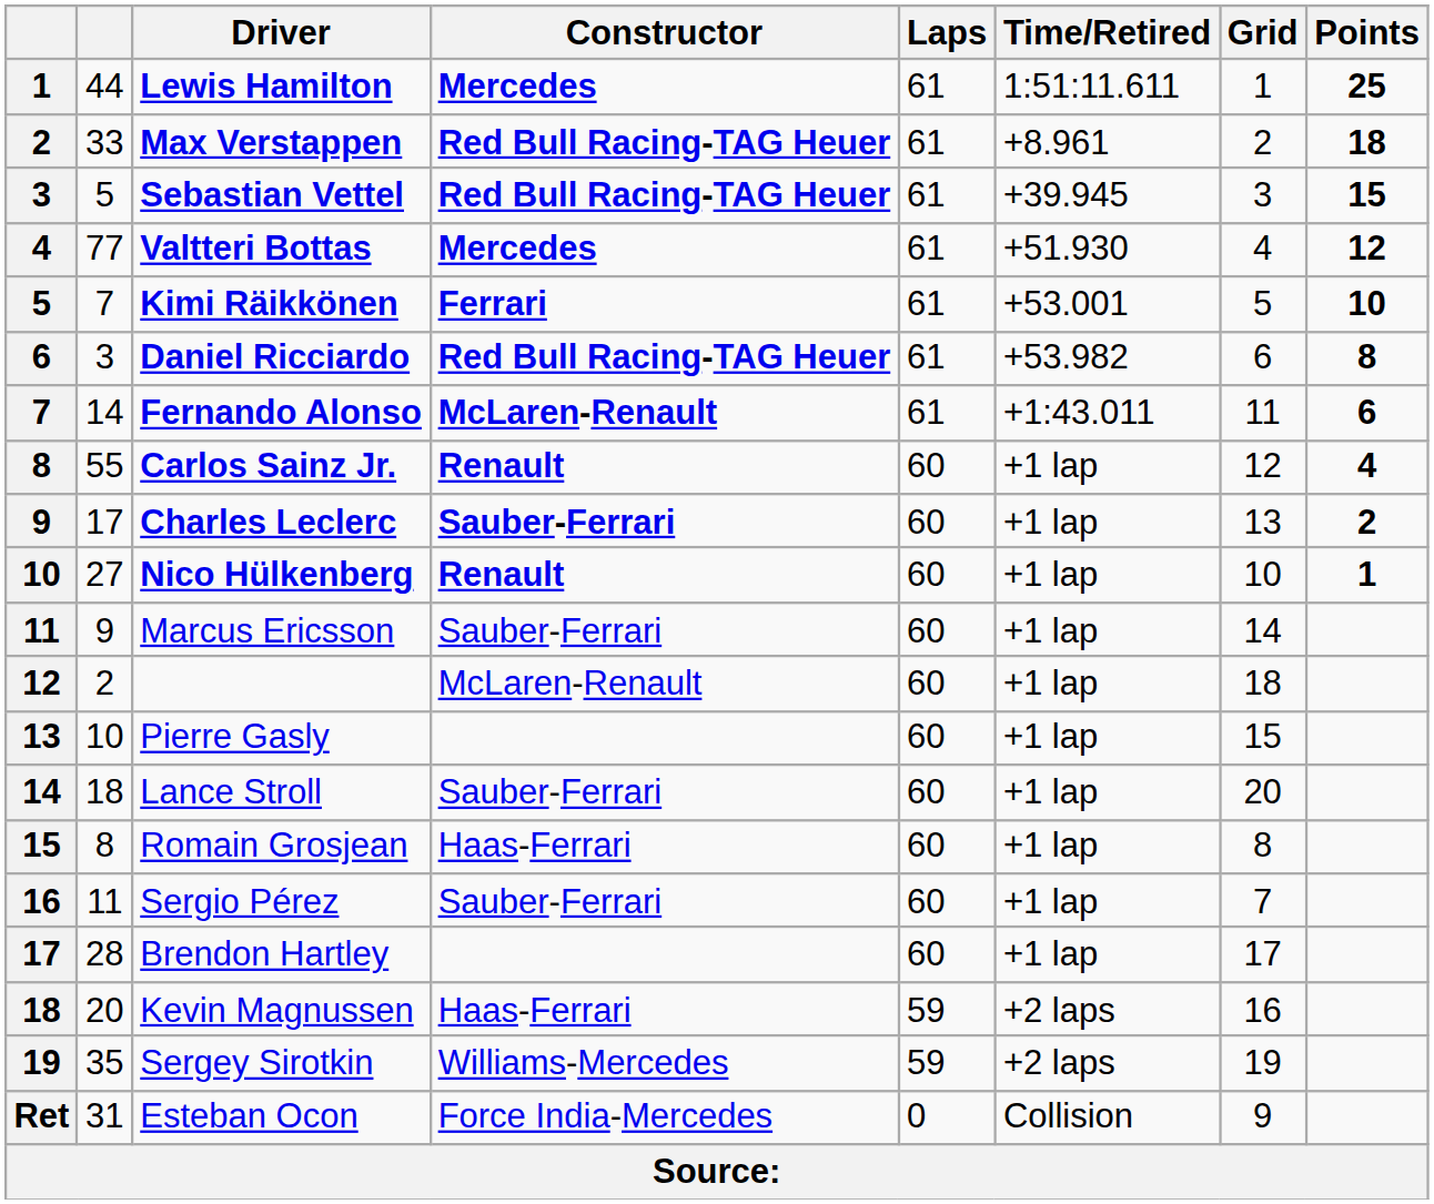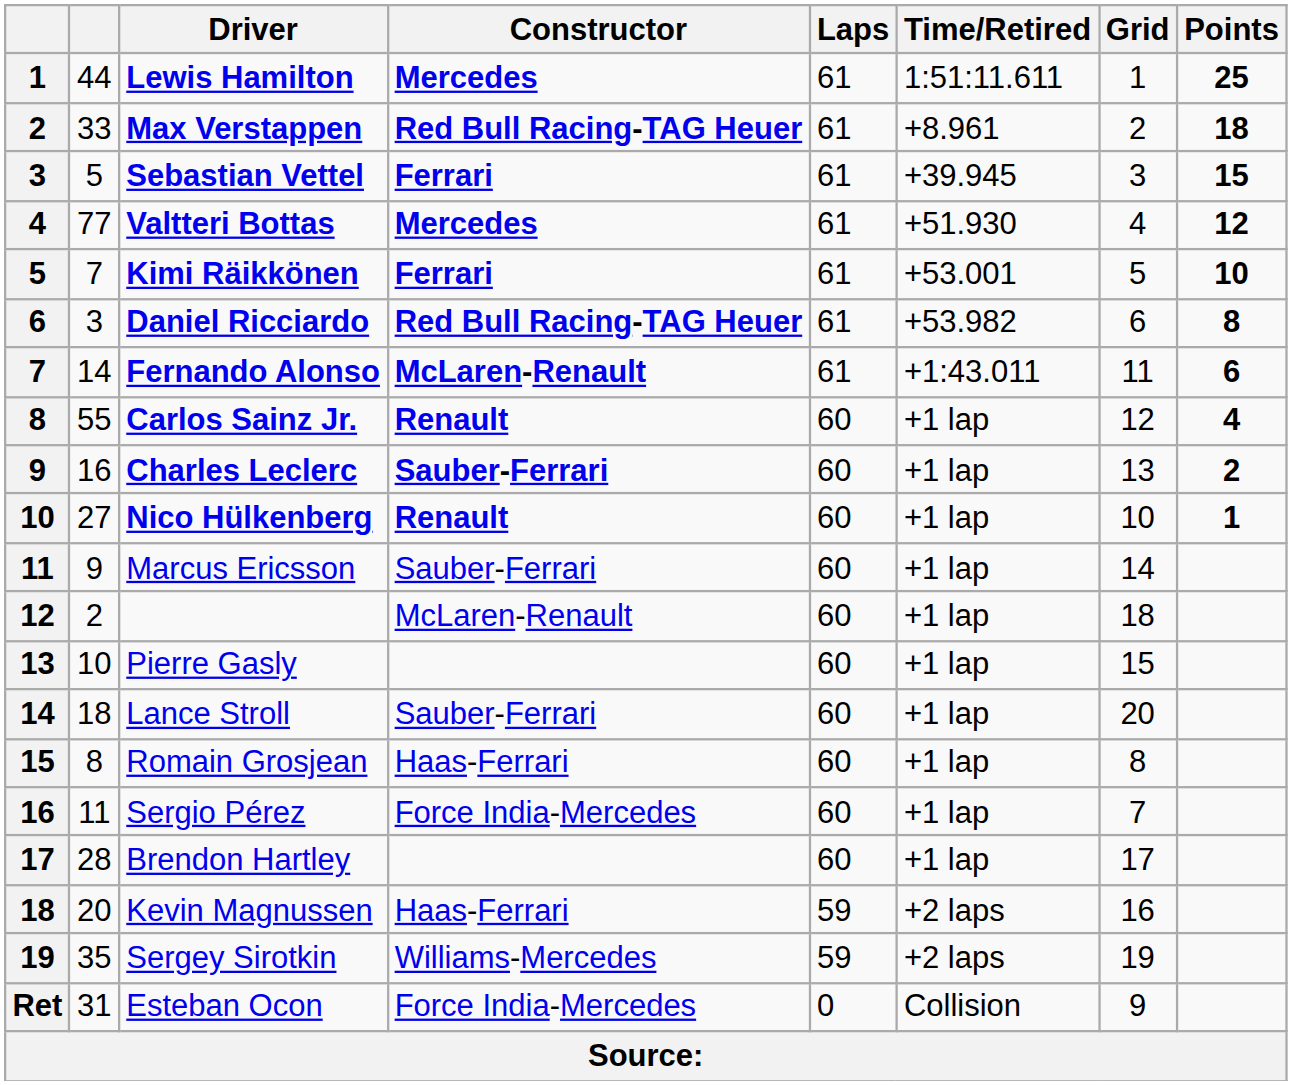 <table class="wikitable sortable" style="font-size: 85%;">
 <tr>
 <th></th>
 <th></th>
 <th>Driver</th>
 <th>Constructor</th>
 <th class="unsortable">Laps</th>
 <th class="unsortable">Time/Retired</th>
 <th>Grid</th>
 <th>Points</th>
 </tr>
 <tr>
 <th>1</th>
 <td align="center">44</td>
 <td data-sort-value="HAM"> <strong><a href='#'>Lewis Hamilton</a></strong></td>
 <td><strong><a href='#'>Mercedes</a></strong></td>
 <td>61</td>
 <td>1:51:11.611</td>
 <td align="center">1</td>
 <td align="center"><strong>25</strong></td>
 </tr>
 <tr>
 <th>2</th>
 <td align="center">33</td>
 <td data-sort-value="VER"> <strong><a href='#'>Max Verstappen</a></strong></td>
 <td><strong><a href='#'>Red Bull Racing</a>-<a href='#'>TAG Heuer</a></strong></td>
 <td>61</td>
 <td>+8.961</td>
 <td align="center">2</td>
 <td align="center"><strong>18</strong></td>
 </tr>
 <tr>
 <th>3</th>
 <td align="center">5</td>
 <td data-sort-value="VET"> <strong><a href='#'>Sebastian Vettel</a></strong></td>
-<td><strong><a href='#'>Red Bull Racing</a>-<a href='#'>TAG Heuer</a></strong></td>
+<td><strong><a href='#'>Ferrari</a></strong></td>
 <td>61</td>
 <td>+39.945</td>
 <td align="center">3</td>
 <td align="center"><strong>15</strong></td>
 </tr>
 <tr>
 <th>4</th>
 <td align="center">77</td>
 <td data-sort-value="BOT"> <strong><a href='#'>Valtteri Bottas</a></strong></td>
 <td><strong><a href='#'>Mercedes</a></strong></td>
 <td>61</td>
 <td>+51.930</td>
 <td align="center">4</td>
 <td align="center"><strong>12</strong></td>
 </tr>
 <tr>
 <th>5</th>
 <td align="center">7</td>
 <td data-sort-value="RAI"> <strong><a href='#'>Kimi Räikkönen</a></strong></td>
 <td><strong><a href='#'>Ferrari</a></strong></td>
 <td>61</td>
 <td>+53.001</td>
 <td align="center">5</td>
 <td align="center"><strong>10</strong></td>
 </tr>
 <tr>
 <th>6</th>
 <td align="center">3</td>
 <td data-sort-value="RIC"> <strong><a href='#'>Daniel Ricciardo</a></strong></td>
 <td><strong><a href='#'>Red Bull Racing</a>-<a href='#'>TAG Heuer</a></strong></td>
 <td>61</td>
 <td>+53.982</td>
 <td align="center">6</td>
 <td align="center"><strong>8</strong></td>
 </tr>
 <tr>
 <th>7</th>
 <td align="center">14</td>
 <td data-sort-value="ALO"> <strong><a href='#'>Fernando Alonso</a></strong></td>
 <td><strong><a href='#'>McLaren</a>-<a href='#'>Renault</a></strong></td>
 <td>61</td>
 <td>+1:43.011</td>
 <td align="center">11</td>
 <td align="center"><strong>6</strong></td>
 </tr>
 <tr>
 <th>8</th>
 <td align="center">55</td>
 <td data-sort-value="SAI"> <strong><a href='#'>Carlos Sainz Jr.</a></strong></td>
 <td><strong><a href='#'>Renault</a></strong></td>
 <td>60</td>
 <td>+1 lap</td>
 <td align="center">12</td>
 <td align="center"><strong>4</strong></td>
 </tr>
 <tr>
 <th>9</th>
-<td align="center">17</td>
+<td align="center">16</td>
 <td data-sort-value="LEC"> <strong><a href='#'>Charles Leclerc</a></strong></td>
 <td><strong><a href='#'>Sauber</a>-<a href='#'>Ferrari</a></strong></td>
 <td>60</td>
 <td>+1 lap</td>
 <td align="center">13</td>
 <td align="center"><strong>2</strong></td>
 </tr>
 <tr>
 <th>10</th>
 <td align="center">27</td>
 <td data-sort-value="HUL"> <strong><a href='#'>Nico Hülkenberg</a></strong></td>
 <td><strong><a href='#'>Renault</a></strong></td>
 <td>60</td>
 <td>+1 lap</td>
 <td align="center">10</td>
 <td align="center"><strong>1</strong></td>
 </tr>
 <tr>
 <th>11</th>
 <td align="center">9</td>
 <td data-sort-value="ERI"> <a href='#'>Marcus Ericsson</a></td>
 <td><a href='#'>Sauber</a>-<a href='#'>Ferrari</a></td>
 <td>60</td>
 <td>+1 lap</td>
 <td align="center">14</td>
 <td></td>
 </tr>
 <tr>
 <th>12</th>
 <td align="center">2</td>
 <td data-sort-value="VAN"></td>
 <td><a href='#'>McLaren</a>-<a href='#'>Renault</a></td>
 <td>60</td>
 <td>+1 lap</td>
 <td align="center">18</td>
 <td></td>
 </tr>
 <tr>
 <th>13</th>
 <td align="center">10</td>
 <td data-sort-value="GAS"> <a href='#'>Pierre Gasly</a></td>
 <td></td>
 <td>60</td>
 <td>+1 lap</td>
 <td align="center">15</td>
 <td></td>
 </tr>
 <tr>
 <th>14</th>
 <td align="center">18</td>
 <td data-sort-value="STR"> <a href='#'>Lance Stroll</a></td>
 <td><a href='#'>Sauber</a>-<a href='#'>Ferrari</a></td>
 <td>60</td>
 <td>+1 lap</td>
 <td align="center">20</td>
 <td></td>
 </tr>
 <tr>
 <th>15</th>
 <td align="center">8</td>
 <td data-sort-value="GRO"> <a href='#'>Romain Grosjean</a></td>
 <td><a href='#'>Haas</a>-<a href='#'>Ferrari</a></td>
 <td>60</td>
 <td>+1 lap</td>
 <td align="center">8</td>
 <td></td>
 </tr>
 <tr>
 <th>16</th>
 <td align="center">11</td>
 <td data-sort-value="PER"> <a href='#'>Sergio Pérez</a></td>
-<td><a href='#'>Sauber</a>-<a href='#'>Ferrari</a></td>
+<td><a href='#'>Force India</a>-<a href='#'>Mercedes</a></td>
 <td>60</td>
 <td>+1 lap</td>
 <td align="center">7</td>
 <td></td>
 </tr>
 <tr>
 <th>17</th>
 <td align="center">28</td>
 <td data-sort-value="HAR"> <a href='#'>Brendon Hartley</a></td>
 <td></td>
 <td>60</td>
 <td>+1 lap</td>
 <td align="center">17</td>
 <td></td>
 </tr>
 <tr>
 <th>18</th>
 <td align="center">20</td>
 <td data-sort-value="MAG"> <a href='#'>Kevin Magnussen</a></td>
 <td><a href='#'>Haas</a>-<a href='#'>Ferrari</a></td>
 <td>59</td>
 <td>+2 laps</td>
 <td align="center">16</td>
 <td></td>
 </tr>
 <tr>
 <th>19</th>
 <td align="center">35</td>
 <td data-sort-value="SIR"> <a href='#'>Sergey Sirotkin</a></td>
 <td><a href='#'>Williams</a>-<a href='#'>Mercedes</a></td>
 <td>59</td>
 <td>+2 laps</td>
 <td align="center">19</td>
 <td></td>
 </tr>
 <tr>
 <th data-sort-value="20">Ret</th>
 <td align="center">31</td>
 <td data-sort-value="OCO"> <a href='#'>Esteban Ocon</a></td>
 <td><a href='#'>Force India</a>-<a href='#'>Mercedes</a></td>
 <td>0</td>
 <td>Collision</td>
 <td align="center">9</td>
 <td></td>
 </tr>
 <tr class="sortbottom">
 <th colspan="8">Source:</th>
 </tr>
 </table>
